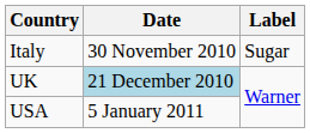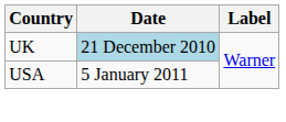 <table class="wikitable" border="1">
 <tr>
 <th>Country</th>
 <th>Date</th>
 <th>Label</th>
-</tr>
-<tr>
-<td>Italy</td>
-<td rowspan="1">30 November 2010</td>
-<td rowspan="1">Sugar</td>
 </tr>
 <tr>
 <td>UK</td>
 <td rowspan="1" style="background: lightblue;">21 December 2010</td>
 <td rowspan="2"><a href='#'>Warner</a></td>
 </tr>
 <tr>
 <td>USA</td>
 <td rowspan="1">5 January 2011</td>
 </tr>
 <tr>
 </tr>
 </table>
